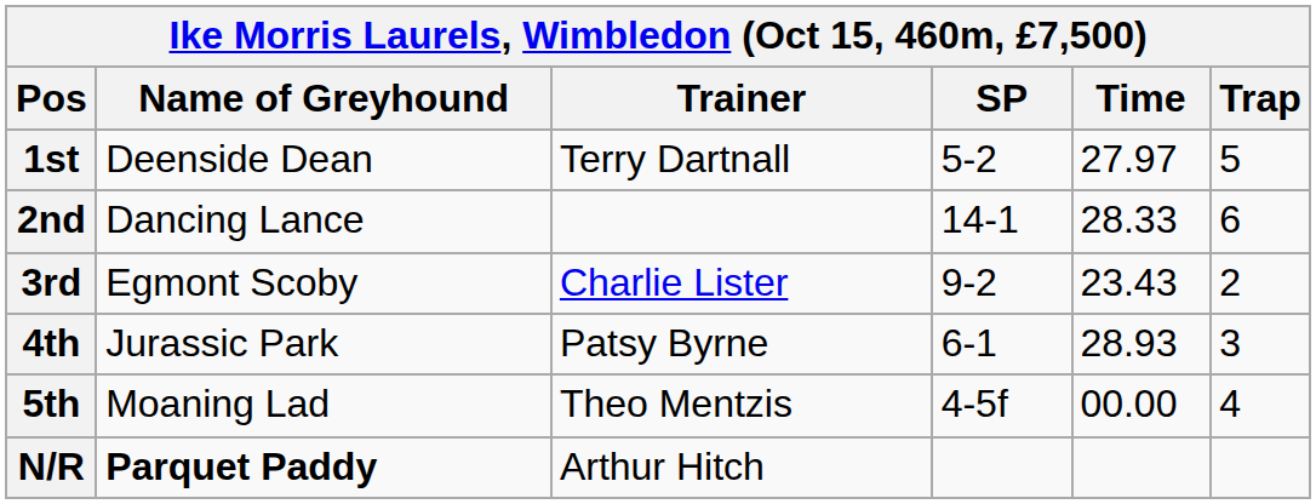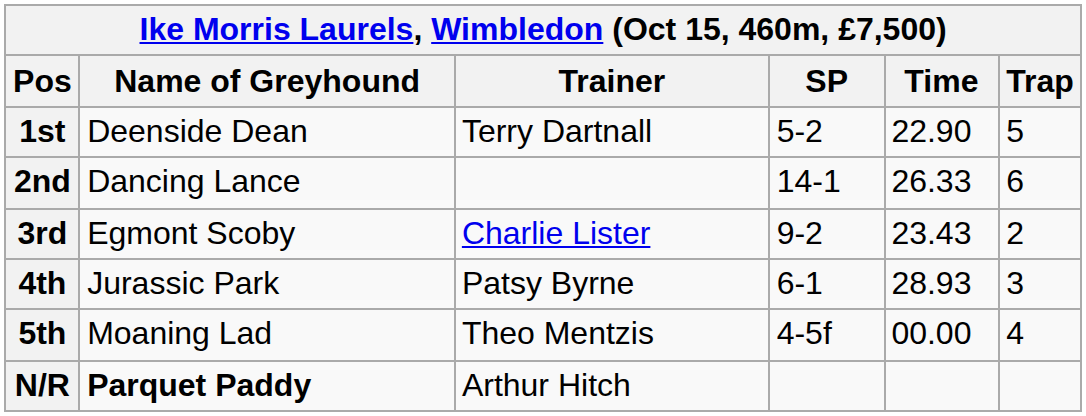 <table class="wikitable">
 <tr>
 <th colspan="6"><a href='#'>Ike Morris Laurels</a>, <a href='#'>Wimbledon</a> (Oct 15, 460m, £7,500)</th>
 </tr>
 <tr>
 <th width=30>Pos</th>
 <th width=180>Name of Greyhound</th>
 <th width=150>Trainer</th>
 <th width=50>SP</th>
 <th width=50>Time</th>
 <th width=30>Trap</th>
 </tr>
 <tr>
 <th>1st</th>
 <td>Deenside Dean </td>
 <td>Terry Dartnall</td>
 <td>5-2</td>
-<td>27.97</td>
+<td>22.90</td>
 <td>5</td>
 </tr>
 <tr>
 <th>2nd</th>
 <td>Dancing Lance</td>
 <td></td>
 <td>14-1</td>
-<td>28.33</td>
+<td>26.33</td>
 <td>6</td>
 </tr>
 <tr>
 <th>3rd</th>
 <td>Egmont Scoby</td>
 <td><a href='#'>Charlie Lister</a></td>
 <td>9-2</td>
 <td>23.43</td>
 <td>2</td>
 </tr>
 <tr>
 <th>4th</th>
 <td>Jurassic Park</td>
 <td>Patsy Byrne</td>
 <td>6-1</td>
 <td>28.93</td>
 <td>3</td>
 </tr>
 <tr>
 <th>5th</th>
 <td>Moaning Lad</td>
 <td>Theo Mentzis</td>
 <td>4-5f</td>
 <td>00.00</td>
 <td>4</td>
 </tr>
 <tr>
 <th>N/R</th>
 <td><strong>Parquet Paddy</strong></td>
 <td>Arthur Hitch</td>
 <td></td>
 <td></td>
 <td></td>
 </tr>
 </table>
